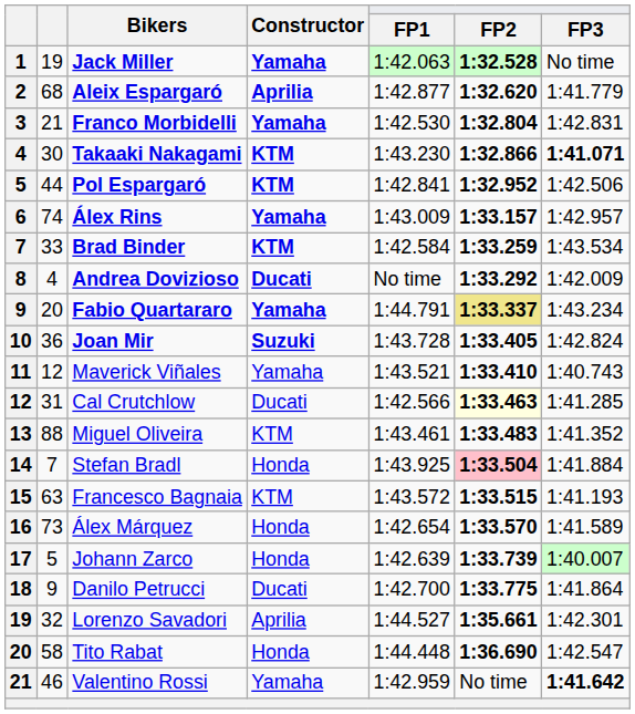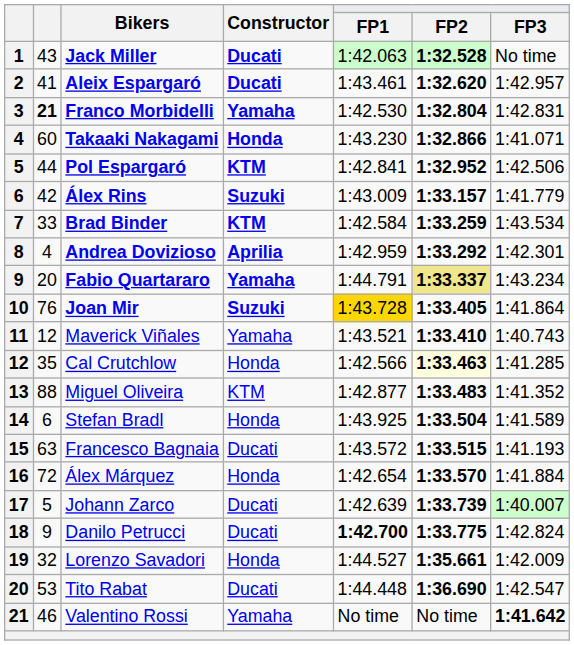 <table class="wikitable sortable" style="font-size: 85%;">
 <tr>
 <th rowspan="2"></th>
 <th rowspan="2"></th>
 <th rowspan="2">Bikers</th>
 <th rowspan="2">Constructor</th>
 <th colspan="3" style="background:#eaecf0; text-align:center;"></th>
 </tr>
 <tr>
 <th scope="col" data-sort-type=text>FP1</th>
 <th scope="col" data-sort-type=text>FP2</th>
 <th scope="col" data-sort-type=text>FP3</th>
 </tr>
 <tr>
 <th scope="row">1</th>
-<td align="center">19</td>
+<td align="center">43</td>
 <td data-sort-value="mil"> <strong><a href='#'>Jack Miller</a></strong></td>
-<td><strong><a href='#'>Yamaha</a></strong></td>
+<td><strong><a href='#'>Ducati</a></strong></td>
 <td style="background:#ccffcc;">1:42.063</td>
 <td style="background:#ccffcc;"><strong>1:32.528</strong></td>
 <td data-sort-value=2>No time</td>
 </tr>
 <tr>
 <th scope="row">2</th>
-<td align="center">68</td>
+<td align="center">41</td>
 <td data-sort-value="esp"> <strong><a href='#'>Aleix Espargaró</a></strong></td>
-<td><strong><a href='#'>Aprilia</a></strong></td>
-<td>1:42.877</td>
+<td><strong><a href='#'>Ducati</a></strong></td>
+<td>1:43.461</td>
 <td><strong>1:32.620</strong></td>
-<td>1:41.779</td>
+<td>1:42.957</td>
 </tr>
 <tr>
 <th scope="row">3</th>
-<td align="center">21</td>
+<td align="center"><strong>21</strong></td>
 <td data-sort-value="mor"> <strong><a href='#'>Franco Morbidelli</a></strong></td>
 <td><strong><a href='#'>Yamaha</a></strong></td>
 <td>1:42.530</td>
 <td><strong>1:32.804</strong></td>
 <td>1:42.831</td>
 </tr>
 <tr>
 <th scope="row">4</th>
-<td align="center">30</td>
+<td align="center">60</td>
 <td data-sort-value="nak"> <strong><a href='#'>Takaaki Nakagami</a></strong></td>
-<td><strong><a href='#'>KTM</a></strong></td>
+<td><strong><a href='#'>Honda</a></strong></td>
 <td>1:43.230</td>
 <td><strong>1:32.866</strong></td>
-<td><strong>1:41.071</strong></td>
+<td>1:41.071</td>
 </tr>
 <tr>
 <th scope="row">5</th>
 <td align="center">44</td>
 <td data-sort-value="esp"> <strong><a href='#'>Pol Espargaró</a></strong></td>
 <td><strong><a href='#'>KTM</a></strong></td>
 <td>1:42.841</td>
 <td><strong>1:32.952</strong></td>
 <td>1:42.506</td>
 </tr>
 <tr>
 <th scope="row">6</th>
-<td align="center">74</td>
+<td align="center">42</td>
 <td data-sort-value="rin"> <strong><a href='#'>Álex Rins</a></strong></td>
-<td><strong><a href='#'>Yamaha</a></strong></td>
+<td><strong><a href='#'>Suzuki</a></strong></td>
 <td>1:43.009</td>
 <td><strong>1:33.157</strong></td>
-<td>1:42.957</td>
+<td>1:41.779</td>
 </tr>
 <tr>
 <th scope="row">7</th>
 <td align="center">33</td>
 <td data-sort-value="bin"> <strong><a href='#'>Brad Binder</a></strong></td>
 <td><strong><a href='#'>KTM</a></strong></td>
 <td>1:42.584</td>
 <td><strong>1:33.259</strong></td>
 <td>1:43.534</td>
 </tr>
 <tr>
 <th scope="row">8</th>
 <td align="center">4</td>
 <td data-sort-value="dov"> <strong><a href='#'>Andrea Dovizioso</a></strong></td>
-<td><strong><a href='#'>Ducati</a></strong></td>
-<td data-sort-value=2>No time</td>
+<td><strong><a href='#'>Aprilia</a></strong></td>
+<td>1:42.959</td>
 <td><strong>1:33.292</strong></td>
-<td>1:42.009</td>
+<td>1:42.301</td>
 </tr>
 <tr>
 <th scope="row">9</th>
 <td align="center">20</td>
 <td data-sort-value="qua"> <strong><a href='#'>Fabio Quartararo</a></strong></td>
 <td><strong><a href='#'>Yamaha</a></strong></td>
 <td>1:44.791</td>
 <td style="background: khaki;"><strong>1:33.337</strong></td>
 <td>1:43.234</td>
 </tr>
 <tr>
 <th scope="row">10</th>
-<td align="center">36</td>
+<td align="center">76</td>
 <td data-sort-value="mir"> <strong><a href='#'>Joan Mir</a></strong></td>
 <td><strong><a href='#'>Suzuki</a></strong></td>
-<td>1:43.728</td>
+<td style="background: gold;">1:43.728</td>
 <td><strong>1:33.405</strong></td>
-<td>1:42.824</td>
+<td>1:41.864</td>
 </tr>
 <tr>
 <th scope="row">11</th>
 <td align="center">12</td>
 <td data-sort-value="viñ"> <a href='#'>Maverick Viñales</a></td>
 <td><a href='#'>Yamaha</a></td>
 <td>1:43.521</td>
 <td><strong>1:33.410</strong></td>
 <td>1:40.743</td>
 </tr>
 <tr>
 <th scope="row">12</th>
-<td align="center">31</td>
+<td align="center">35</td>
 <td data-sort-value="cru"> <a href='#'>Cal Crutchlow</a></td>
-<td><a href='#'>Ducati</a></td>
+<td><a href='#'>Honda</a></td>
 <td>1:42.566</td>
 <td style="background: lightyellow;"><strong>1:33.463</strong></td>
 <td>1:41.285</td>
 </tr>
 <tr>
 <th scope="row">13</th>
 <td align="center">88</td>
 <td data-sort-value="oli"> <a href='#'>Miguel Oliveira</a></td>
 <td><a href='#'>KTM</a></td>
-<td>1:43.461</td>
+<td>1:42.877</td>
 <td><strong>1:33.483</strong></td>
 <td>1:41.352</td>
 </tr>
 <tr>
 <th scope="row">14</th>
-<td align="center">7</td>
+<td align="center">6</td>
 <td data-sort-value="bra"> <a href='#'>Stefan Bradl</a></td>
 <td><a href='#'>Honda</a></td>
 <td>1:43.925</td>
-<td style="background: pink;"><strong>1:33.504</strong></td>
-<td>1:41.884</td>
+<td><strong>1:33.504</strong></td>
+<td>1:41.589</td>
 </tr>
 <tr>
 <th scope="row">15</th>
 <td align="center">63</td>
 <td data-sort-value="bag"> <a href='#'>Francesco Bagnaia</a></td>
-<td><a href='#'>KTM</a></td>
+<td><a href='#'>Ducati</a></td>
 <td>1:43.572</td>
 <td><strong>1:33.515</strong></td>
 <td>1:41.193</td>
 </tr>
 <tr>
 <th scope="row">16</th>
-<td align="center">73</td>
+<td align="center">72</td>
 <td data-sort-value="már"> <a href='#'>Álex Márquez</a></td>
 <td><a href='#'>Honda</a></td>
 <td>1:42.654</td>
 <td><strong>1:33.570</strong></td>
-<td>1:41.589</td>
+<td>1:41.884</td>
 </tr>
 <tr>
 <th scope="row">17</th>
 <td align="center">5</td>
 <td data-sort-value="zar"> <a href='#'>Johann Zarco</a></td>
-<td><a href='#'>Honda</a></td>
+<td><a href='#'>Ducati</a></td>
 <td>1:42.639</td>
 <td><strong>1:33.739</strong></td>
 <td style="background:#ccffcc;">1:40.007</td>
 </tr>
 <tr>
 <th scope="row">18</th>
 <td align="center">9</td>
 <td data-sort-value="pet"> <a href='#'>Danilo Petrucci</a></td>
 <td><a href='#'>Ducati</a></td>
-<td>1:42.700</td>
+<td><strong>1:42.700</strong></td>
 <td><strong>1:33.775</strong></td>
-<td>1:41.864</td>
+<td>1:42.824</td>
 </tr>
 <tr>
 <th scope="row">19</th>
 <td align="center">32</td>
 <td data-sort-value="sav"> <a href='#'>Lorenzo Savadori</a></td>
-<td><a href='#'>Aprilia</a></td>
+<td><a href='#'>Honda</a></td>
 <td>1:44.527</td>
 <td><strong>1:35.661</strong></td>
-<td>1:42.301</td>
+<td>1:42.009</td>
 </tr>
 <tr>
 <th scope="row">20</th>
-<td align="center">58</td>
+<td align="center">53</td>
 <td data-sort-value="rab"> <a href='#'>Tito Rabat</a></td>
-<td><a href='#'>Honda</a></td>
+<td><a href='#'>Ducati</a></td>
 <td>1:44.448</td>
 <td><strong>1:36.690</strong></td>
 <td>1:42.547</td>
 </tr>
 <tr>
 <th scope="row">21</th>
 <td align="center">46</td>
 <td data-sort-value="ros"> <a href='#'>Valentino Rossi</a></td>
 <td><a href='#'>Yamaha</a></td>
-<td>1:42.959</td>
+<td data-sort-value=2>No time</td>
 <td data-sort-value=2>No time</td>
 <td><strong>1:41.642</strong></td>
 </tr>
 <tr>
 <th colspan=9></th>
 </tr>
 </table>
